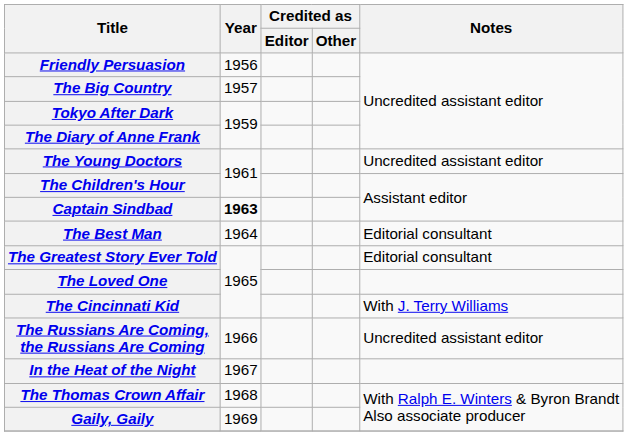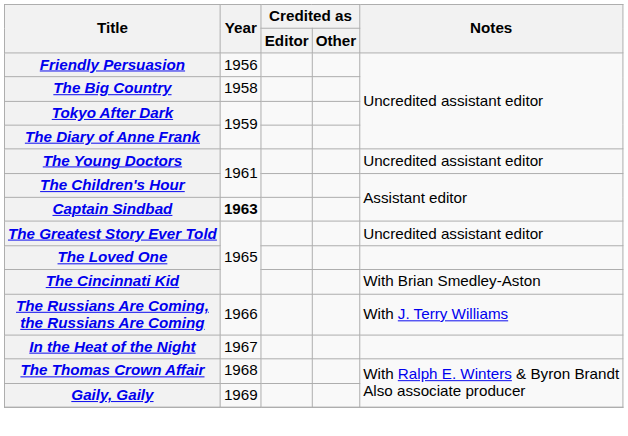 <table class="wikitable sortable plainrowheaders">
 <tr>
 <th rowspan="2" scope="col">Title</th>
 <th rowspan="2" scope="col">Year</th>
 <th colspan="2">Credited as</th>
 <th rowspan="2" scope="col" class="unsortable">Notes</th>
 </tr>
 <tr>
 <th>Editor</th>
 <th>Other</th>
 </tr>
 <tr>
 <th scope="row"><em><a href='#'>Friendly Persuasion</a></em></th>
 <td>1956</td>
 <td></td>
 <td></td>
 <td rowspan="4">Uncredited assistant editor</td>
 </tr>
 <tr>
 <th scope="row"><em><a href='#'>The Big Country</a></em></th>
-<td>1957</td>
+<td>1958</td>
 <td></td>
 <td></td>
 </tr>
 <tr>
 <th scope="row"><em><a href='#'>Tokyo After Dark</a></em></th>
 <td rowspan="2">1959</td>
 <td></td>
 <td></td>
 </tr>
 <tr>
 <th scope="row"><em><a href='#'>The Diary of Anne Frank</a></em></th>
 <td></td>
 <td></td>
 </tr>
 <tr>
 <th scope="row"><em><a href='#'>The Young Doctors</a></em></th>
 <td rowspan="2">1961</td>
 <td></td>
 <td></td>
 <td>Uncredited assistant editor</td>
 </tr>
 <tr>
 <th scope="row"><em><a href='#'>The Children's Hour</a></em></th>
 <td></td>
 <td></td>
 <td rowspan="2">Assistant editor</td>
 </tr>
 <tr>
 <th scope="row"><em><a href='#'>Captain Sindbad</a></em></th>
 <td><strong>1963</strong></td>
 <td></td>
 <td></td>
 </tr>
 <tr>
-<th scope="row"><em><a href='#'>The Best Man</a></em></th>
-<td>1964</td>
-<td></td>
-<td></td>
-<td>Editorial consultant</td>
-</tr>
-<tr>
 <th scope="row"><em><a href='#'>The Greatest Story Ever Told</a></em></th>
 <td rowspan="3">1965</td>
 <td></td>
 <td></td>
-<td>Editorial consultant</td>
+<td>Uncredited assistant editor</td>
 </tr>
 <tr>
 <th scope="row"><em><a href='#'>The Loved One</a></em></th>
 <td></td>
 <td></td>
 <td></td>
 </tr>
 <tr>
 <th scope="row"><em><a href='#'>The Cincinnati Kid</a></em></th>
 <td></td>
 <td></td>
-<td>With <a href='#'>J. Terry Williams</a></td>
+<td>With Brian Smedley-Aston</td>
 </tr>
 <tr>
 <th scope="row"><em><a href='#'>The Russians Are Coming, <br>the Russians Are Coming</a></em></th>
 <td>1966</td>
 <td></td>
 <td></td>
-<td>Uncredited assistant editor</td>
+<td>With <a href='#'>J. Terry Williams</a></td>
 </tr>
 <tr>
 <th scope="row"><em><a href='#'>In the Heat of the Night</a></em></th>
 <td>1967</td>
 <td></td>
 <td></td>
 <td></td>
 </tr>
 <tr>
 <th scope="row"><em><a href='#'>The Thomas Crown Affair</a></em></th>
 <td>1968</td>
 <td></td>
 <td></td>
 <td rowspan="2">With <a href='#'>Ralph E. Winters</a> & Byron Brandt<br>Also associate producer</td>
 </tr>
 <tr>
 <th scope="row"><em><a href='#'>Gaily, Gaily</a></em></th>
 <td>1969</td>
 <td></td>
 <td></td>
 </tr>
 <tr>
 </tr>
 </table>
